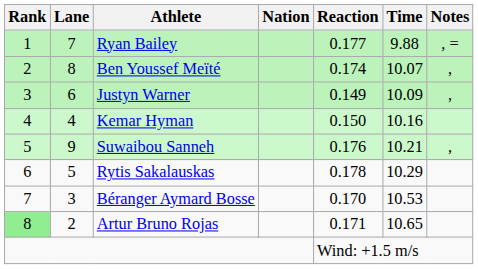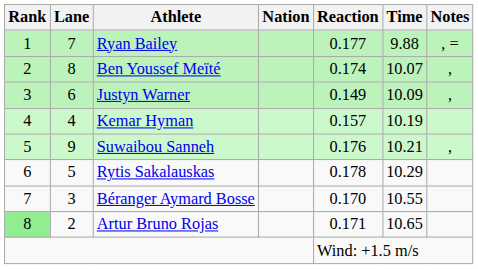 <table class="wikitable sortable" style="text-align:center">
 <tr>
 <th>Rank</th>
 <th>Lane</th>
 <th>Athlete</th>
 <th>Nation</th>
 <th>Reaction</th>
 <th>Time</th>
 <th>Notes</th>
 </tr>
 <tr style="background:#bbf3bb;">
 <td>1</td>
 <td>7</td>
 <td align=left><a href='#'>Ryan Bailey</a></td>
 <td align=left></td>
 <td>0.177</td>
 <td>9.88</td>
 <td>, =</td>
 </tr>
 <tr style="background:#bbf3bb;">
 <td>2</td>
 <td>8</td>
 <td align=left><a href='#'>Ben Youssef Meïté</a></td>
 <td align=left></td>
 <td>0.174</td>
 <td>10.07</td>
 <td>, </td>
 </tr>
 <tr style="background:#bbf3bb;">
 <td>3</td>
 <td>6</td>
 <td align=left><a href='#'>Justyn Warner</a></td>
 <td align=left></td>
 <td>0.149</td>
 <td>10.09</td>
 <td>, </td>
 </tr>
 <tr style="background:#ccf9cc;">
 <td>4</td>
 <td>4</td>
 <td align=left><a href='#'>Kemar Hyman</a></td>
 <td align=left></td>
-<td>0.150</td>
-<td>10.16</td>
+<td>0.157</td>
+<td>10.19</td>
 <td></td>
 </tr>
 <tr style="background:#ccf9cc;">
 <td>5</td>
 <td>9</td>
 <td align=left><a href='#'>Suwaibou Sanneh</a></td>
 <td align=left></td>
 <td>0.176</td>
 <td>10.21</td>
 <td>, </td>
 </tr>
 <tr>
 <td>6</td>
 <td>5</td>
 <td align=left><a href='#'>Rytis Sakalauskas</a></td>
 <td align=left></td>
 <td>0.178</td>
 <td>10.29</td>
 <td></td>
 </tr>
 <tr>
 <td>7</td>
 <td>3</td>
 <td align=left><a href='#'>Béranger Aymard Bosse</a></td>
 <td align=left></td>
 <td>0.170</td>
-<td>10.53</td>
+<td>10.55</td>
 <td></td>
 </tr>
 <tr>
 <td style="background: lightgreen;">8</td>
 <td>2</td>
 <td align=left><a href='#'>Artur Bruno Rojas</a></td>
 <td align=left></td>
 <td>0.171</td>
 <td>10.65</td>
 <td></td>
 </tr>
 <tr class="sortbottom">
 <td colspan=4></td>
 <td colspan="3" style="text-align:left;">Wind: +1.5 m/s</td>
 </tr>
 </table>
